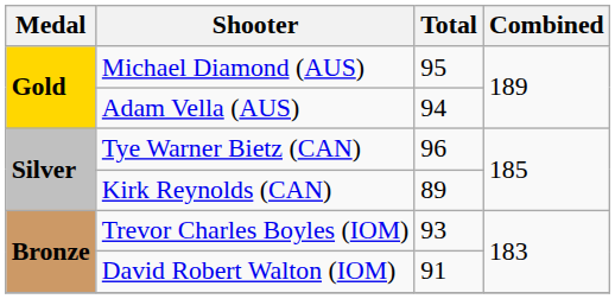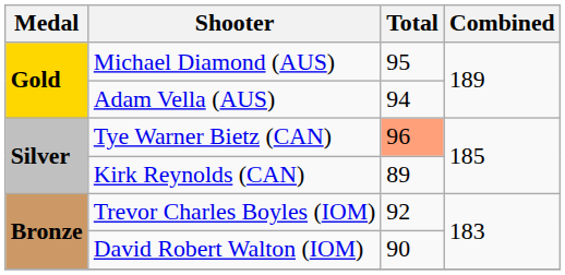 <table class="wikitable">
 <tr>
 <th>Medal</th>
 <th>Shooter</th>
 <th>Total</th>
 <th>Combined</th>
 </tr>
 <tr>
 <td rowspan="2" bgcolor="gold"><strong>Gold</strong></td>
 <td> <a href='#'>Michael Diamond</a> (<a href='#'>AUS</a>)</td>
 <td>95</td>
 <td rowspan="2">189</td>
 </tr>
 <tr>
 <td> <a href='#'>Adam Vella</a> (<a href='#'>AUS</a>)</td>
 <td>94</td>
 </tr>
 <tr>
 <td rowspan="2" bgcolor="silver"><strong>Silver</strong></td>
 <td> <a href='#'>Tye Warner Bietz</a> (<a href='#'>CAN</a>)</td>
-<td>96</td>
+<td style="background: lightsalmon;">96</td>
 <td rowspan="2">185</td>
 </tr>
 <tr>
 <td> <a href='#'>Kirk Reynolds</a> (<a href='#'>CAN</a>)</td>
 <td>89</td>
 </tr>
 <tr>
 <td rowspan="2" bgcolor="cc9966"><strong>Bronze</strong></td>
 <td> <a href='#'>Trevor Charles Boyles</a> (<a href='#'>IOM</a>)</td>
-<td>93</td>
+<td>92</td>
 <td rowspan="2">183</td>
 </tr>
 <tr>
 <td> <a href='#'>David Robert Walton</a> (<a href='#'>IOM</a>)</td>
-<td>91</td>
+<td>90</td>
 </tr>
 <tr>
 </tr>
 </table>
